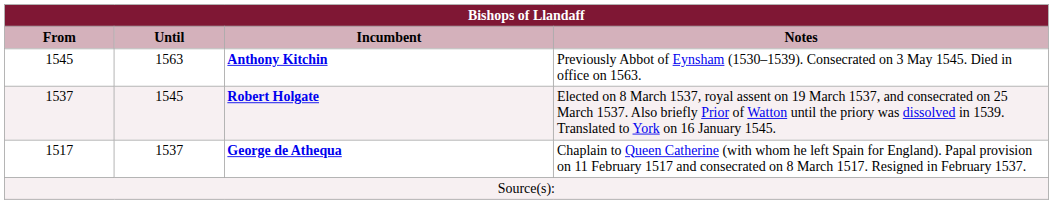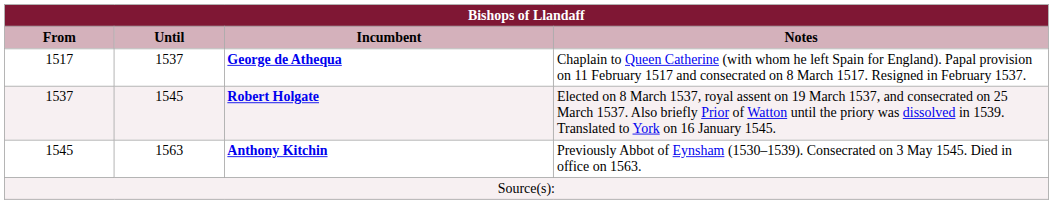 <table class="wikitable" style="width:95%;" border="1" cellpadding="2">
 <tr>
 <th colspan="4" style="background-color: #7F1734; color: white;">Bishops of Llandaff</th>
 </tr>
 <tr>
 <th style="background-color: #D4B1BB; width: 10%;">From</th>
 <th style="background-color: #D4B1BB; width: 10%;">Until</th>
 <th style="background-color: #D4B1BB; width: 30%;">Incumbent</th>
 <th style="background-color: #D4B1BB; width: 45%;">Notes</th>
 </tr>
 <tr valign="top" style="background-color: white;">
-<td align="center">1545</td>
-<td align="center">1563</td>
-<td><strong><a href='#'>Anthony Kitchin</a></strong></td>
-<td>Previously Abbot of <a href='#'>Eynsham</a> (1530–1539). Consecrated on 3 May 1545. Died in office on 1563.</td>
+<td align="center">1517</td>
+<td align="center">1537</td>
+<td><strong><a href='#'>George de Athequa</a></strong></td>
+<td>Chaplain to <a href='#'>Queen Catherine</a> (with whom he left Spain for England). Papal provision on 11 February 1517 and consecrated on 8 March 1517. Resigned in February 1537.</td>
 </tr>
 <tr valign="top" style="background-color: #F7F0F2;">
 <td align="center">1537</td>
 <td align="center">1545</td>
 <td><strong><a href='#'>Robert Holgate</a></strong></td>
 <td>Elected on 8 March 1537, royal assent on 19 March 1537, and consecrated on 25 March 1537. Also briefly <a href='#'>Prior</a> of <a href='#'>Watton</a> until the priory was <a href='#'>dissolved</a> in 1539. Translated to <a href='#'>York</a> on 16 January 1545.</td>
 </tr>
 <tr valign="top" style="background-color: white;">
-<td align="center">1517</td>
-<td align="center">1537</td>
-<td><strong><a href='#'>George de Athequa</a></strong></td>
-<td>Chaplain to <a href='#'>Queen Catherine</a> (with whom he left Spain for England). Papal provision on 11 February 1517 and consecrated on 8 March 1517. Resigned in February 1537.</td>
+<td align="center">1545</td>
+<td align="center">1563</td>
+<td><strong><a href='#'>Anthony Kitchin</a></strong></td>
+<td>Previously Abbot of <a href='#'>Eynsham</a> (1530–1539). Consecrated on 3 May 1545. Died in office on 1563.</td>
 </tr>
 <tr valign="top" style="background-color: #F7F0F2;">
 <td align="center" colspan="4">Source(s):</td>
 </tr>
 </table>
